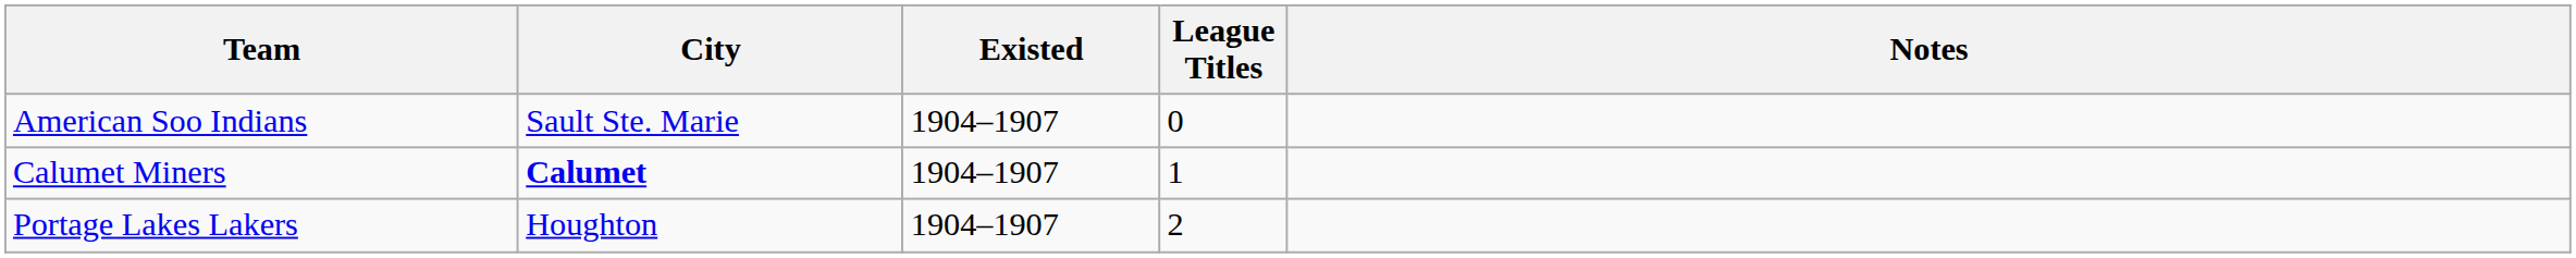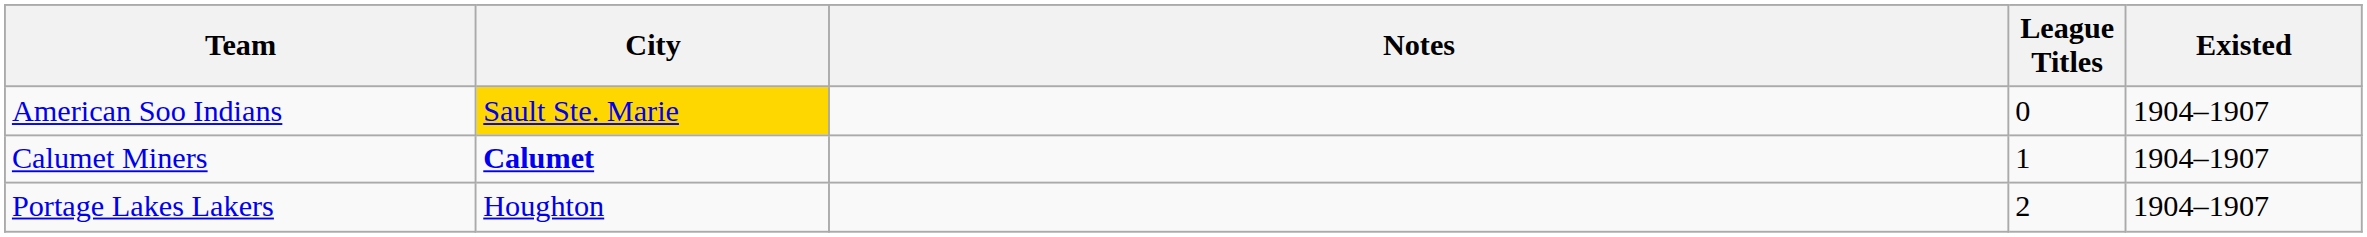 <table class="wikitable">
 <tr>
 <th bgcolor="#DDDDFF" width="20%">Team</th>
 <th bgcolor="#DDDDFF" width="15%">City</th>
+<th bgcolor="#DDDDFF" width="50%">Notes</th>
+<th bgcolor="#DDDDFF" width="5%">League Titles</th>
 <th bgcolor="#DDDDFF" width="10%">Existed</th>
-<th bgcolor="#DDDDFF" width="5%">League Titles</th>
-<th bgcolor="#DDDDFF" width="50%">Notes</th>
 </tr>
 <tr>
 <td><a href='#'>American Soo Indians</a></td>
-<td><a href='#'>Sault Ste. Marie</a></td>
+<td style="background: gold;"><a href='#'>Sault Ste. Marie</a></td>
+<td></td>
+<td>0</td>
 <td>1904–1907</td>
-<td>0</td>
-<td></td>
 </tr>
 <tr>
 <td><a href='#'>Calumet Miners</a></td>
 <td><strong><a href='#'>Calumet</a></strong></td>
+<td></td>
+<td>1</td>
 <td>1904–1907</td>
-<td>1</td>
-<td></td>
 </tr>
 <tr>
 <td><a href='#'>Portage Lakes Lakers</a></td>
 <td><a href='#'>Houghton</a></td>
+<td></td>
+<td>2</td>
 <td>1904–1907</td>
-<td>2</td>
-<td></td>
 </tr>
 </table>
